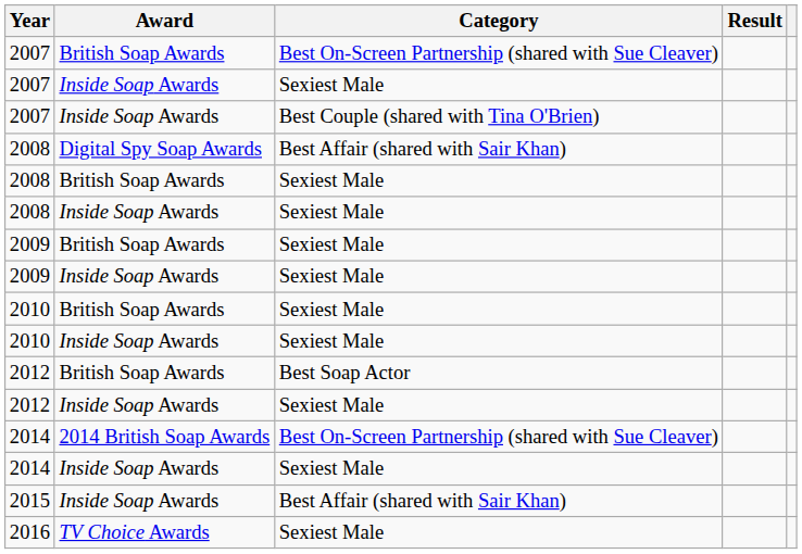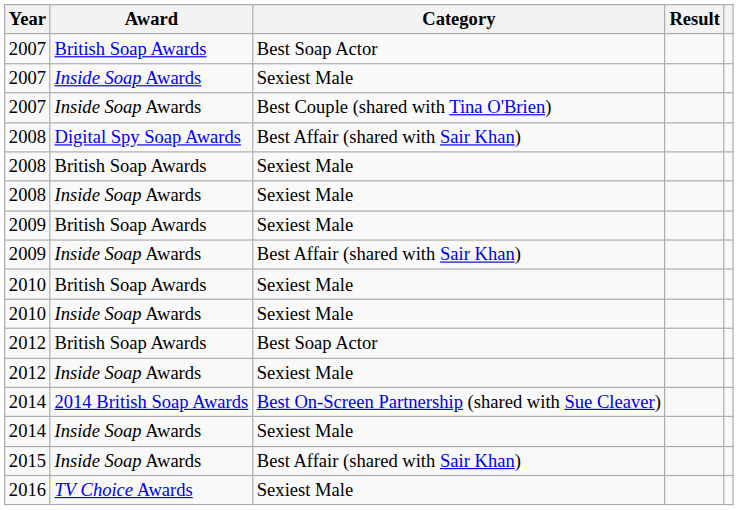 <table class="wikitable sortable">
 <tr>
 <th>Year</th>
 <th>Award</th>
 <th>Category</th>
 <th>Result</th>
 <th scope=col class=unsortable></th>
 </tr>
 <tr>
 <td>2007</td>
 <td><a href='#'>British Soap Awards</a></td>
-<td><a href='#'>Best On-Screen Partnership</a> (shared with <a href='#'>Sue Cleaver</a>)</td>
+<td>Best Soap Actor</td>
 <td></td>
 <td align="center"></td>
 </tr>
 <tr>
 <td>2007</td>
 <td><a href='#'><em>Inside Soap</em> Awards</a></td>
 <td>Sexiest Male</td>
 <td></td>
 <td align="center"></td>
 </tr>
 <tr>
 <td>2007</td>
 <td><em>Inside Soap</em> Awards</td>
 <td>Best Couple (shared with <a href='#'>Tina O'Brien</a>)</td>
 <td></td>
 <td align="center"></td>
 </tr>
 <tr>
 <td>2008</td>
 <td><a href='#'>Digital Spy Soap Awards</a></td>
 <td>Best Affair (shared with <a href='#'>Sair Khan</a>)</td>
 <td></td>
 <td align="center"></td>
 </tr>
 <tr>
 <td>2008</td>
 <td>British Soap Awards</td>
 <td>Sexiest Male</td>
 <td></td>
 <td align="center"></td>
 </tr>
 <tr>
 <td>2008</td>
 <td><em>Inside Soap</em> Awards</td>
 <td>Sexiest Male</td>
 <td></td>
 <td align="center"></td>
 </tr>
 <tr>
 <td>2009</td>
 <td>British Soap Awards</td>
 <td>Sexiest Male</td>
 <td></td>
 <td align="center"></td>
 </tr>
 <tr>
 <td>2009</td>
 <td><em>Inside Soap</em> Awards</td>
-<td>Sexiest Male</td>
+<td>Best Affair (shared with <a href='#'>Sair Khan</a>)</td>
 <td></td>
 <td align="center"></td>
 </tr>
 <tr>
 <td>2010</td>
 <td>British Soap Awards</td>
 <td>Sexiest Male</td>
 <td></td>
 <td align="center"></td>
 </tr>
 <tr>
 <td>2010</td>
 <td><em>Inside Soap</em> Awards</td>
 <td>Sexiest Male</td>
 <td></td>
 <td align="center"></td>
 </tr>
 <tr>
 <td>2012</td>
 <td>British Soap Awards</td>
 <td>Best Soap Actor</td>
 <td></td>
 <td align="center"></td>
 </tr>
 <tr>
 <td>2012</td>
 <td><em>Inside Soap</em> Awards</td>
 <td>Sexiest Male</td>
 <td></td>
 <td align="center"></td>
 </tr>
 <tr>
 <td>2014</td>
 <td><a href='#'>2014 British Soap Awards</a></td>
 <td><a href='#'>Best On-Screen Partnership</a> (shared with <a href='#'>Sue Cleaver</a>)</td>
 <td></td>
 <td align="center"></td>
 </tr>
 <tr>
 <td>2014</td>
 <td><em>Inside Soap</em> Awards</td>
 <td>Sexiest Male</td>
 <td></td>
 <td align="center"></td>
 </tr>
 <tr>
 <td>2015</td>
 <td><em>Inside Soap</em> Awards</td>
 <td>Best Affair (shared with <a href='#'>Sair Khan</a>)</td>
 <td></td>
 <td align="center"></td>
 </tr>
 <tr>
 <td>2016</td>
 <td><a href='#'><em>TV Choice</em> Awards</a></td>
 <td>Sexiest Male</td>
 <td></td>
 <td align="center"></td>
 </tr>
 </table>
